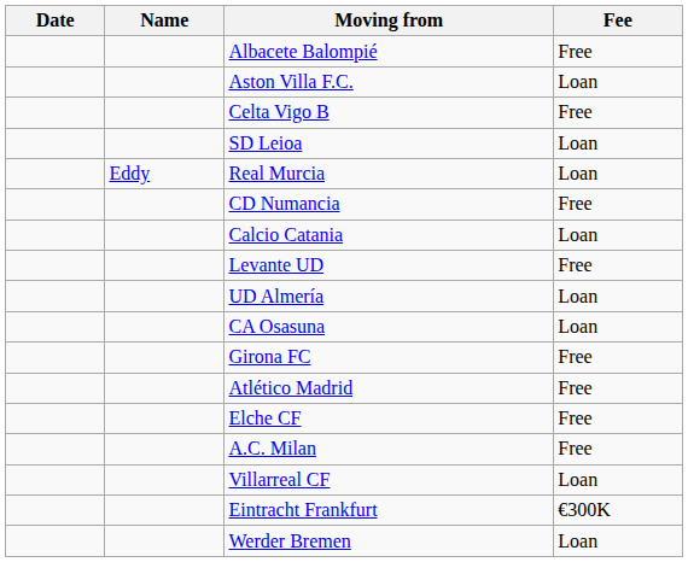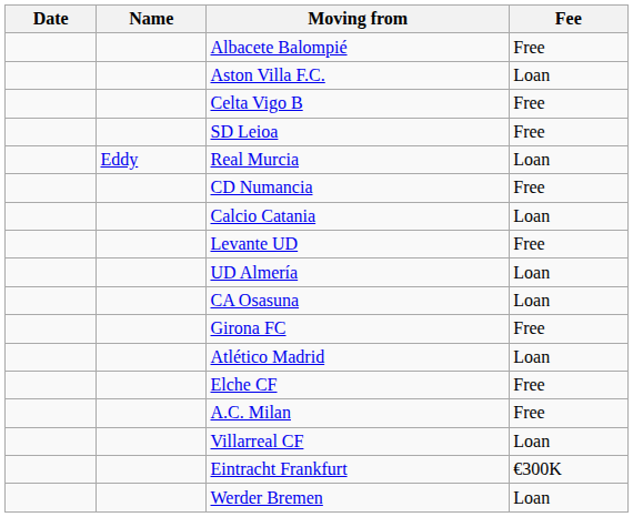 <table class="wikitable sortable" width=90%>
 <tr>
 <th>Date</th>
 <th>Name</th>
 <th>Moving from</th>
 <th>Fee</th>
 </tr>
 <tr>
 <td></td>
 <td> </td>
 <td> <a href='#'>Albacete Balompié</a></td>
 <td>Free</td>
 </tr>
 <tr>
 <td></td>
 <td> </td>
 <td> <a href='#'>Aston Villa F.C.</a></td>
 <td>Loan</td>
 </tr>
 <tr>
 <td></td>
 <td> </td>
 <td> <a href='#'>Celta Vigo B</a></td>
 <td>Free</td>
 </tr>
 <tr>
 <td></td>
 <td> </td>
 <td> <a href='#'>SD Leioa</a></td>
-<td>Loan</td>
+<td>Free</td>
 </tr>
 <tr>
 <td></td>
 <td> <a href='#'>Eddy</a></td>
 <td> <a href='#'>Real Murcia</a></td>
 <td>Loan</td>
 </tr>
 <tr>
 <td></td>
 <td> </td>
 <td> <a href='#'>CD Numancia</a></td>
 <td>Free</td>
 </tr>
 <tr>
 <td></td>
 <td> </td>
 <td> <a href='#'>Calcio Catania</a></td>
 <td>Loan</td>
 </tr>
 <tr>
 <td></td>
 <td> </td>
 <td> <a href='#'>Levante UD</a></td>
 <td>Free</td>
 </tr>
 <tr>
 <td></td>
 <td> </td>
 <td> <a href='#'>UD Almería</a></td>
 <td>Loan</td>
 </tr>
 <tr>
 <td></td>
 <td> </td>
 <td> <a href='#'>CA Osasuna</a></td>
 <td>Loan</td>
 </tr>
 <tr>
 <td></td>
 <td> </td>
 <td> <a href='#'>Girona FC</a></td>
 <td>Free</td>
 </tr>
 <tr>
 <td></td>
 <td> </td>
 <td> <a href='#'>Atlético Madrid</a></td>
-<td>Free</td>
+<td>Loan</td>
 </tr>
 <tr>
 <td></td>
 <td> </td>
 <td> <a href='#'>Elche CF</a></td>
 <td>Free</td>
 </tr>
 <tr>
 <td></td>
 <td> </td>
 <td> <a href='#'>A.C. Milan</a></td>
 <td>Free</td>
 </tr>
 <tr>
 <td></td>
 <td> </td>
 <td> <a href='#'>Villarreal CF</a></td>
 <td>Loan</td>
 </tr>
 <tr>
 <td></td>
 <td> </td>
 <td> <a href='#'>Eintracht Frankfurt</a></td>
 <td>€300K</td>
 </tr>
 <tr>
 <td></td>
 <td> </td>
 <td> <a href='#'>Werder Bremen</a></td>
 <td>Loan</td>
 </tr>
 <tr>
 </tr>
 </table>
